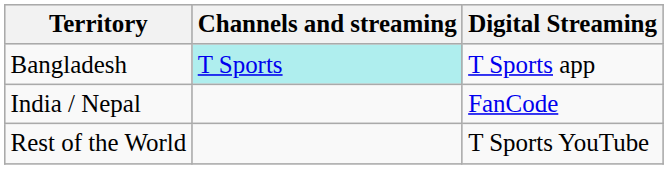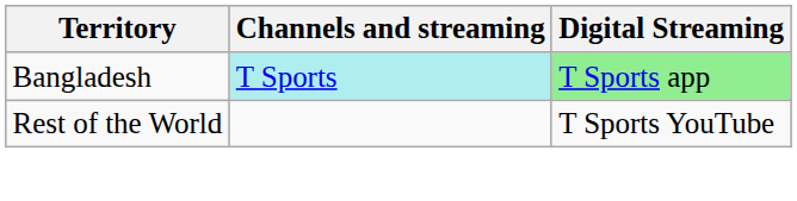 <table class="wikitable">
 <tr>
 <th>Territory</th>
 <th>Channels and streaming</th>
 <th>Digital Streaming</th>
 </tr>
 <tr>
 <td>Bangladesh</td>
 <td style="background: paleturquoise;"><a href='#'>T Sports</a></td>
-<td><a href='#'>T Sports</a> app</td>
-</tr>
-<tr>
-<td>India / Nepal</td>
-<td></td>
-<td><a href='#'>FanCode</a></td>
+<td style="background: lightgreen;"><a href='#'>T Sports</a> app</td>
 </tr>
 <tr>
 <td>Rest of the World</td>
 <td></td>
 <td>T Sports YouTube</td>
 </tr>
 </table>
